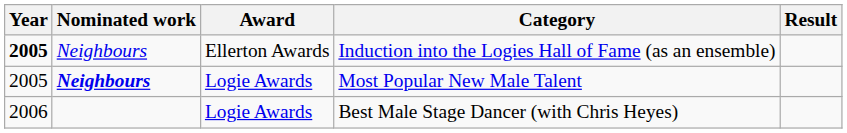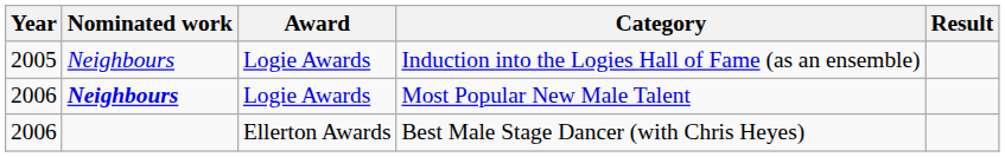 <table class="wikitable sortable">
 <tr>
 <th>Year</th>
 <th>Nominated work</th>
 <th>Award</th>
 <th>Category</th>
 <th>Result</th>
 </tr>
 <tr>
-<td><strong>2005</strong></td>
+<td>2005</td>
 <td><em><a href='#'>Neighbours</a></em></td>
-<td>Ellerton Awards</td>
+<td><a href='#'>Logie Awards</a></td>
 <td><a href='#'>Induction into the Logies Hall of Fame</a> (as an ensemble)</td>
 <td></td>
 </tr>
 <tr>
-<td>2005</td>
+<td>2006</td>
 <td><strong><em><a href='#'>Neighbours</a></em></strong></td>
 <td><a href='#'>Logie Awards</a></td>
 <td><a href='#'>Most Popular New Male Talent</a></td>
 <td></td>
 </tr>
 <tr>
 <td>2006</td>
 <td></td>
-<td><a href='#'>Logie Awards</a></td>
+<td>Ellerton Awards</td>
 <td>Best Male Stage Dancer (with Chris Heyes)</td>
 <td></td>
 </tr>
 </table>
